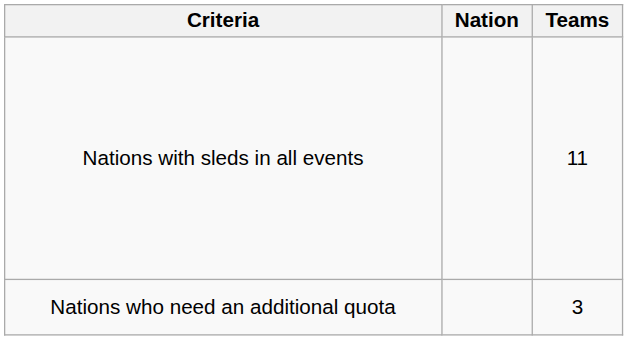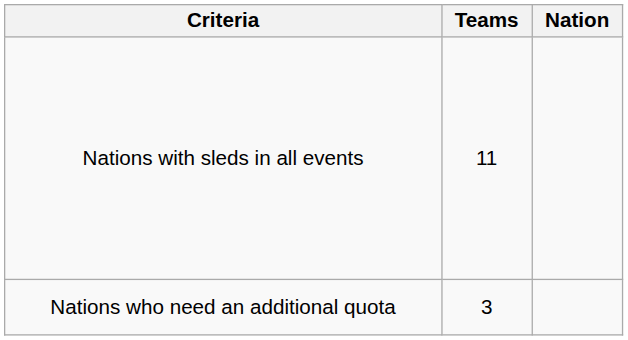 <table class="wikitable" width=480>
 <tr>
 <th>Criteria</th>
+<th>Teams</th>
 <th>Nation</th>
-<th>Teams</th>
 </tr>
 <tr>
 <td align=center>Nations with sleds in all events</td>
+<td align=center>11</td>
 <td><br><br><br><br><br><br><br><br><br><br></td>
-<td align=center>11</td>
 </tr>
 <tr>
 <td align=center>Nations who need an additional quota</td>
+<td align=center>3</td>
 <td><br><br></td>
-<td align=center>3</td>
 </tr>
 </table>
